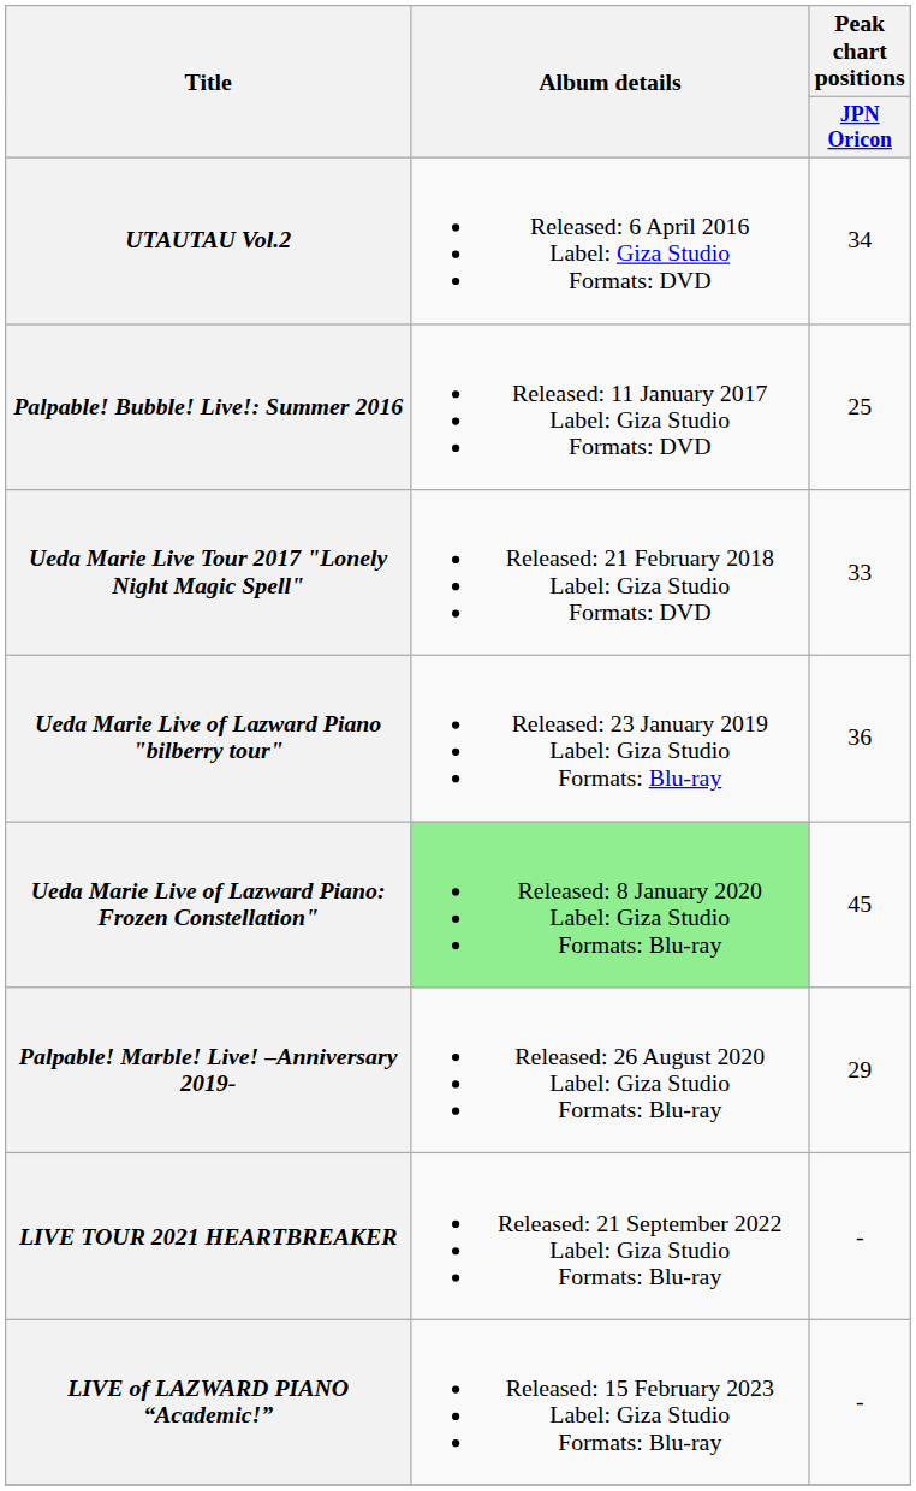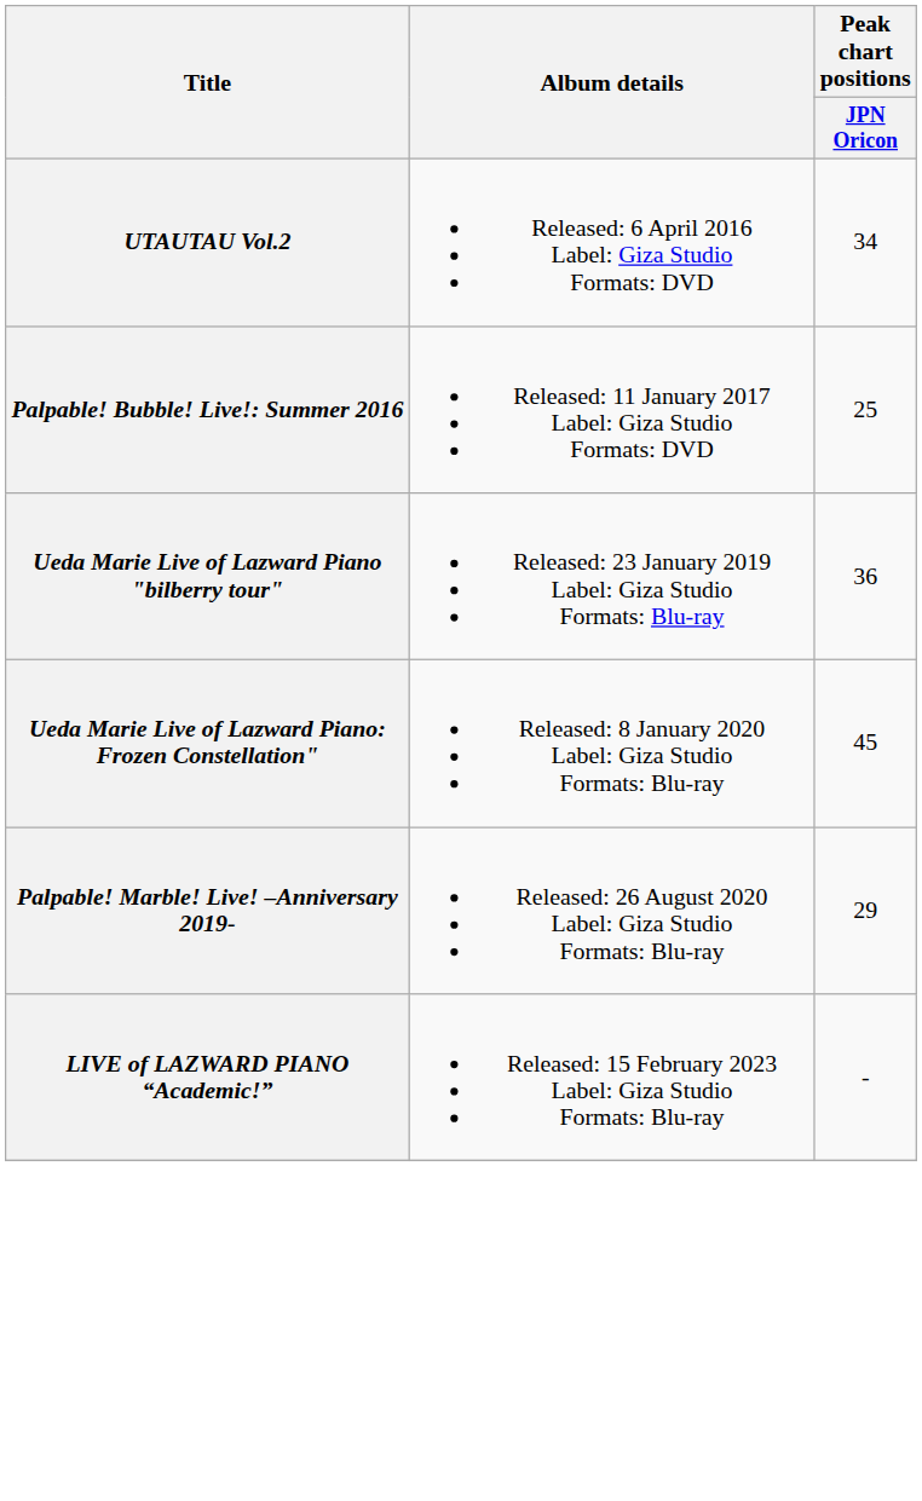 <table class="wikitable plainrowheaders" style="text-align:center;">
 <tr>
 <th scope="col" rowspan="2" style="width:19em;">Title</th>
 <th scope="col" rowspan="2" style="width:19em;">Album details</th>
 <th scope="col" colspan="1">Peak<br>chart<br>positions</th>
 </tr>
 <tr>
 <th scope="col" style="width:2.9em;font-size:90%;"><a href='#'>JPN<br>Oricon</a><br></th>
 </tr>
 <tr>
 <th scope="row"><em>UTAUTAU Vol.2</em></th>
 <td><br><ul><li>Released: 6 April 2016</li><li>Label: <a href='#'>Giza Studio</a></li><li>Formats: DVD</li></ul></td>
 <td>34</td>
 </tr>
 <tr>
 <th scope="row"><em>Palpable! Bubble! Live!: Summer 2016</em></th>
 <td><br><ul><li>Released: 11 January 2017</li><li>Label: Giza Studio</li><li>Formats: DVD</li></ul></td>
 <td>25</td>
 </tr>
 <tr>
-<th scope="row"><em>Ueda Marie Live Tour 2017 "Lonely Night Magic Spell"</em></th>
-<td><br><ul><li>Released: 21 February 2018</li><li>Label: Giza Studio</li><li>Formats: DVD</li></ul></td>
-<td>33</td>
-</tr>
-<tr>
 <th scope="row"><em>Ueda Marie Live of Lazward Piano "bilberry tour"</em></th>
 <td><br><ul><li>Released: 23 January 2019</li><li>Label: Giza Studio</li><li>Formats: <a href='#'>Blu-ray</a></li></ul></td>
 <td>36</td>
 </tr>
 <tr>
 <th scope="row"><em>Ueda Marie Live of Lazward Piano: Frozen Constellation"</em></th>
-<td style="background: lightgreen;"><br><ul><li>Released: 8 January 2020</li><li>Label: Giza Studio</li><li>Formats: Blu-ray</li></ul></td>
+<td><br><ul><li>Released: 8 January 2020</li><li>Label: Giza Studio</li><li>Formats: Blu-ray</li></ul></td>
 <td>45</td>
 </tr>
 <tr>
 <th scope="row"><em>Palpable! Marble! Live! –Anniversary 2019-</em></th>
 <td><br><ul><li>Released: 26 August 2020</li><li>Label: Giza Studio</li><li>Formats: Blu-ray</li></ul></td>
 <td>29</td>
-</tr>
-<tr>
-<th scope="row"><em>LIVE TOUR 2021 HEARTBREAKER</em></th>
-<td><br><ul><li>Released: 21 September 2022</li><li>Label: Giza Studio</li><li>Formats: Blu-ray</li></ul></td>
-<td>-</td>
 </tr>
 <tr>
 <th scope="row"><em>LIVE of LAZWARD PIANO “Academic!”</em></th>
 <td><br><ul><li>Released: 15 February 2023</li><li>Label: Giza Studio</li><li>Formats: Blu-ray</li></ul></td>
 <td>-</td>
 </tr>
 <tr>
 </tr>
 </table>
